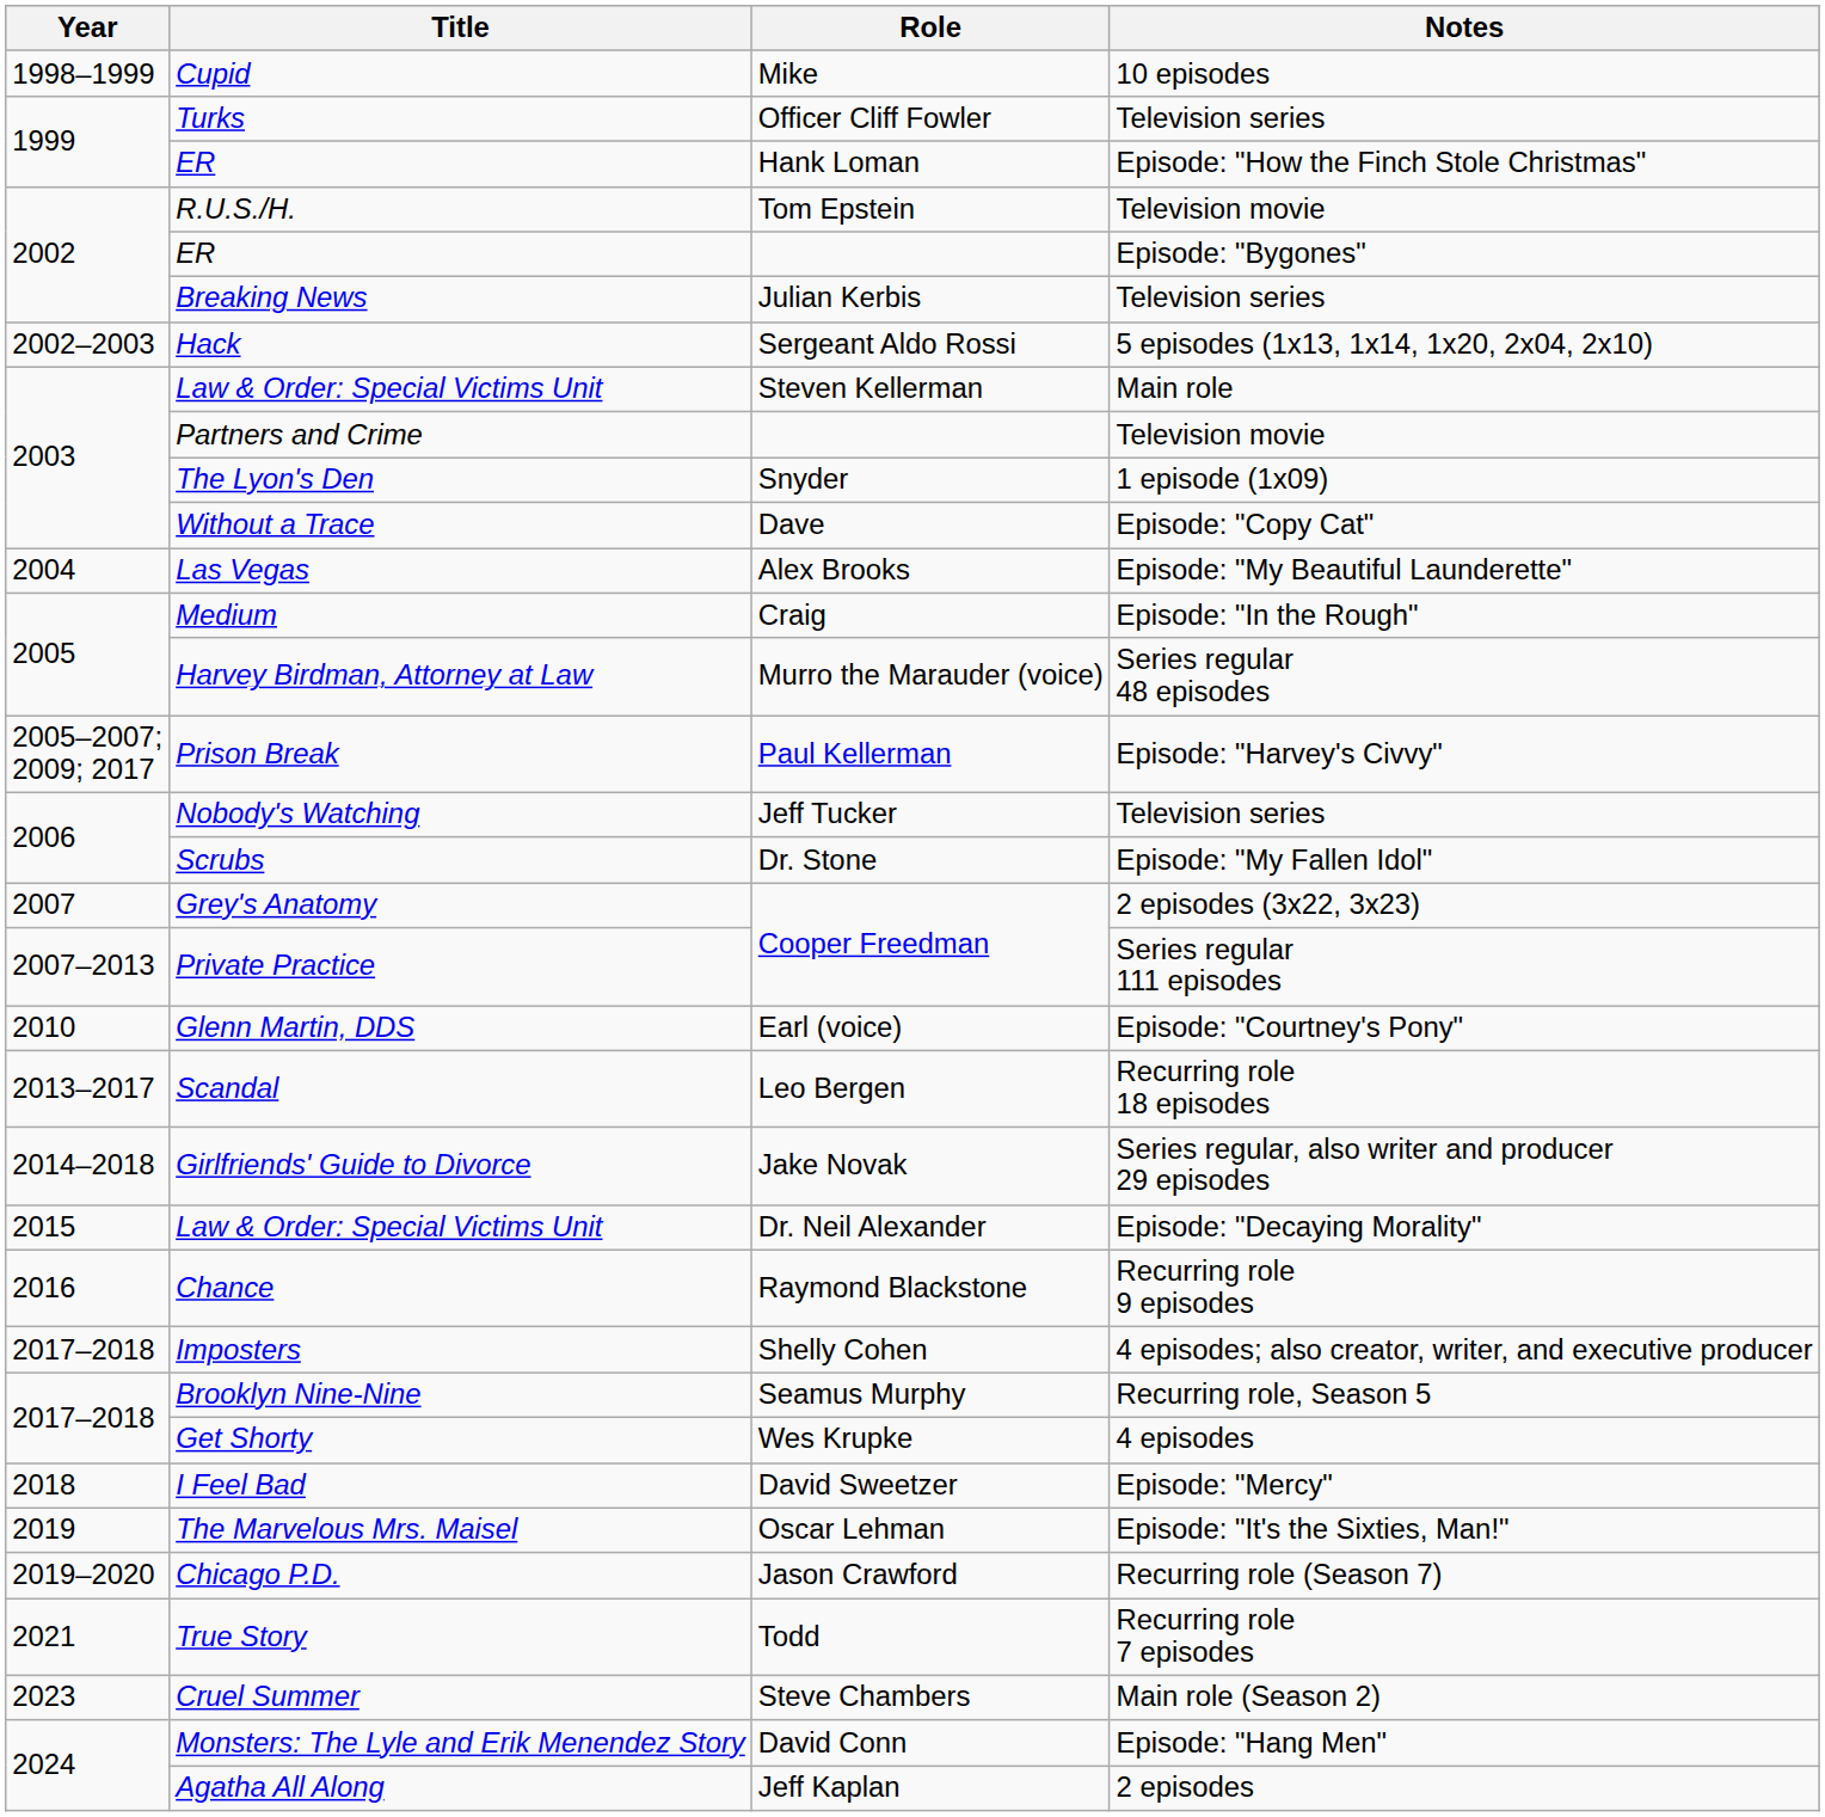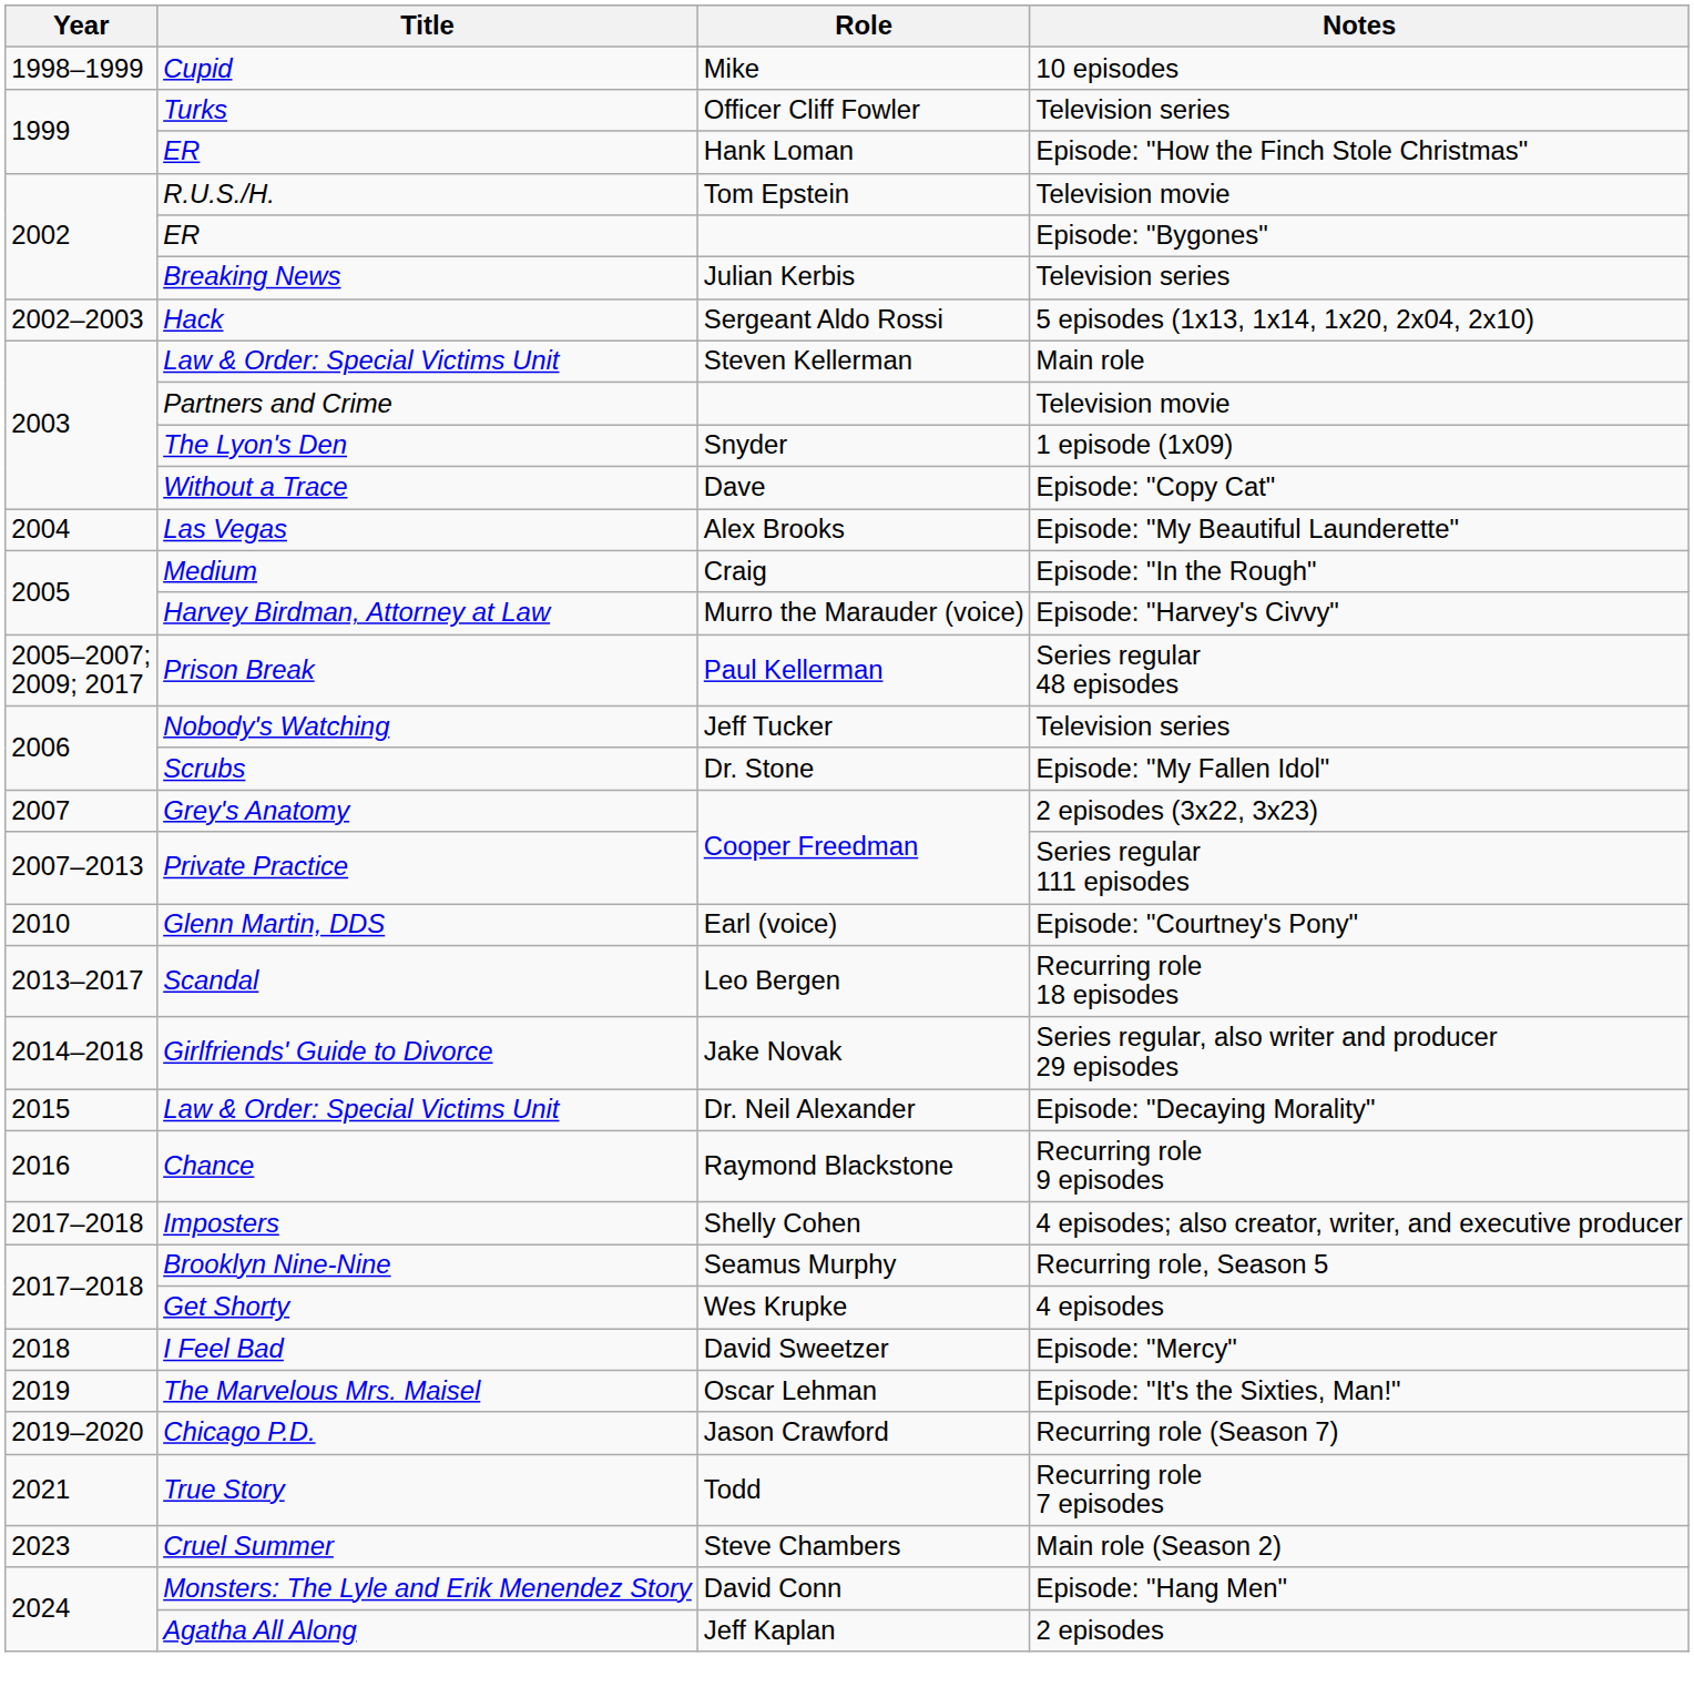 <table class="wikitable">
 <tr style="background:#ccc; text-align:center;">
 <th>Year</th>
 <th>Title</th>
 <th>Role</th>
 <th>Notes</th>
 </tr>
 <tr>
 <td>1998–1999</td>
 <td><em><a href='#'>Cupid</a></em></td>
 <td>Mike</td>
 <td>10 episodes</td>
 </tr>
 <tr>
 <td rowspan="2">1999</td>
 <td><em><a href='#'>Turks</a></em></td>
 <td>Officer Cliff Fowler</td>
 <td>Television series</td>
 </tr>
 <tr>
 <td><em><a href='#'>ER</a></em></td>
 <td>Hank Loman</td>
 <td>Episode: "How the Finch Stole Christmas"</td>
 </tr>
 <tr>
 <td rowspan="3">2002</td>
 <td><em>R.U.S./H.</em></td>
 <td>Tom Epstein</td>
 <td>Television movie</td>
 </tr>
 <tr>
 <td><em>ER</em></td>
 <td></td>
 <td>Episode: "Bygones"</td>
 </tr>
 <tr>
 <td><em><a href='#'>Breaking News</a></em></td>
 <td>Julian Kerbis</td>
 <td>Television series</td>
 </tr>
 <tr>
 <td>2002–2003</td>
 <td><em><a href='#'>Hack</a></em></td>
 <td>Sergeant Aldo Rossi</td>
 <td>5 episodes (1x13, 1x14, 1x20, 2x04, 2x10)</td>
 </tr>
 <tr>
 <td rowspan="4">2003</td>
 <td><em><a href='#'>Law & Order: Special Victims Unit</a></em></td>
 <td>Steven Kellerman</td>
 <td>Main role</td>
 </tr>
 <tr>
 <td><em>Partners and Crime</em></td>
 <td></td>
 <td>Television movie</td>
 </tr>
 <tr>
 <td><em><a href='#'>The Lyon's Den</a></em></td>
 <td>Snyder</td>
 <td>1 episode (1x09)</td>
 </tr>
 <tr>
 <td><em><a href='#'>Without a Trace</a></em></td>
 <td>Dave</td>
 <td>Episode: "Copy Cat"</td>
 </tr>
 <tr>
 <td>2004</td>
 <td><em><a href='#'>Las Vegas</a></em></td>
 <td>Alex Brooks</td>
 <td>Episode: "My Beautiful Launderette"</td>
 </tr>
 <tr>
 <td rowspan="2">2005</td>
 <td><em><a href='#'>Medium</a></em></td>
 <td>Craig</td>
 <td>Episode: "In the Rough"</td>
 </tr>
 <tr>
 <td><em><a href='#'>Harvey Birdman, Attorney at Law</a></em></td>
 <td>Murro the Marauder (voice)</td>
-<td>Series regular <br>48 episodes</td>
+<td>Episode: "Harvey's Civvy"</td>
 </tr>
 <tr>
 <td>2005–2007; <br>2009; 2017</td>
 <td><em><a href='#'>Prison Break</a></em></td>
 <td><a href='#'>Paul Kellerman</a></td>
-<td>Episode: "Harvey's Civvy"</td>
+<td>Series regular <br>48 episodes</td>
 </tr>
 <tr>
 <td rowspan="2">2006</td>
 <td><em><a href='#'>Nobody's Watching</a></em></td>
 <td>Jeff Tucker</td>
 <td>Television series</td>
 </tr>
 <tr>
 <td><em><a href='#'>Scrubs</a></em></td>
 <td>Dr. Stone</td>
 <td>Episode: "My Fallen Idol"</td>
 </tr>
 <tr>
 <td>2007</td>
 <td><em><a href='#'>Grey's Anatomy</a></em></td>
 <td rowspan="2"><a href='#'>Cooper Freedman</a></td>
 <td>2 episodes (3x22, 3x23)</td>
 </tr>
 <tr>
 <td>2007–2013</td>
 <td><em><a href='#'>Private Practice</a></em></td>
 <td>Series regular <br>111 episodes</td>
 </tr>
 <tr>
 <td>2010</td>
 <td><em><a href='#'>Glenn Martin, DDS</a></em></td>
 <td>Earl (voice)</td>
 <td>Episode: "Courtney's Pony"</td>
 </tr>
 <tr>
 <td>2013–2017</td>
 <td><em><a href='#'>Scandal</a></em></td>
 <td>Leo Bergen</td>
 <td>Recurring role<br>18 episodes</td>
 </tr>
 <tr>
 <td>2014–2018</td>
 <td><em><a href='#'>Girlfriends' Guide to Divorce</a></em></td>
 <td>Jake Novak</td>
 <td>Series regular, also writer and producer<br>29 episodes</td>
 </tr>
 <tr>
 <td>2015</td>
 <td><em><a href='#'>Law & Order: Special Victims Unit</a></em></td>
 <td>Dr. Neil Alexander</td>
 <td>Episode: "Decaying Morality"</td>
 </tr>
 <tr>
 <td>2016</td>
 <td><em><a href='#'>Chance</a></em></td>
 <td>Raymond Blackstone</td>
 <td>Recurring role<br>9 episodes</td>
 </tr>
 <tr>
 <td>2017–2018</td>
 <td><em><a href='#'>Imposters</a></em></td>
 <td>Shelly Cohen</td>
 <td>4 episodes; also creator, writer, and executive producer</td>
 </tr>
 <tr>
 <td rowspan="2">2017–2018</td>
 <td><em><a href='#'>Brooklyn Nine-Nine</a></em></td>
 <td>Seamus Murphy</td>
 <td>Recurring role, Season 5</td>
 </tr>
 <tr>
 <td><em><a href='#'>Get Shorty</a></em></td>
 <td>Wes Krupke</td>
 <td>4 episodes</td>
 </tr>
 <tr>
 <td>2018</td>
 <td><em><a href='#'>I Feel Bad</a></em></td>
 <td>David Sweetzer</td>
 <td>Episode: "Mercy"</td>
 </tr>
 <tr>
 <td>2019</td>
 <td><em><a href='#'>The Marvelous Mrs. Maisel</a></em></td>
 <td>Oscar Lehman</td>
 <td>Episode: "It's the Sixties, Man!"</td>
 </tr>
 <tr>
 <td>2019–2020</td>
 <td><em><a href='#'>Chicago P.D.</a></em></td>
 <td>Jason Crawford</td>
 <td>Recurring role (Season 7)</td>
 </tr>
 <tr>
 <td>2021</td>
 <td><em><a href='#'>True Story</a></em></td>
 <td>Todd</td>
 <td>Recurring role<br>7 episodes</td>
 </tr>
 <tr>
 <td>2023</td>
 <td><em><a href='#'>Cruel Summer</a></em></td>
 <td>Steve Chambers</td>
 <td>Main role (Season 2)</td>
 </tr>
 <tr>
 <td rowspan="2">2024</td>
 <td><em><a href='#'>Monsters: The Lyle and Erik Menendez Story</a></em></td>
 <td>David Conn</td>
 <td>Episode: "Hang Men"</td>
 </tr>
 <tr>
 <td><em><a href='#'>Agatha All Along</a></em></td>
 <td>Jeff Kaplan</td>
 <td>2 episodes</td>
 </tr>
 </table>
